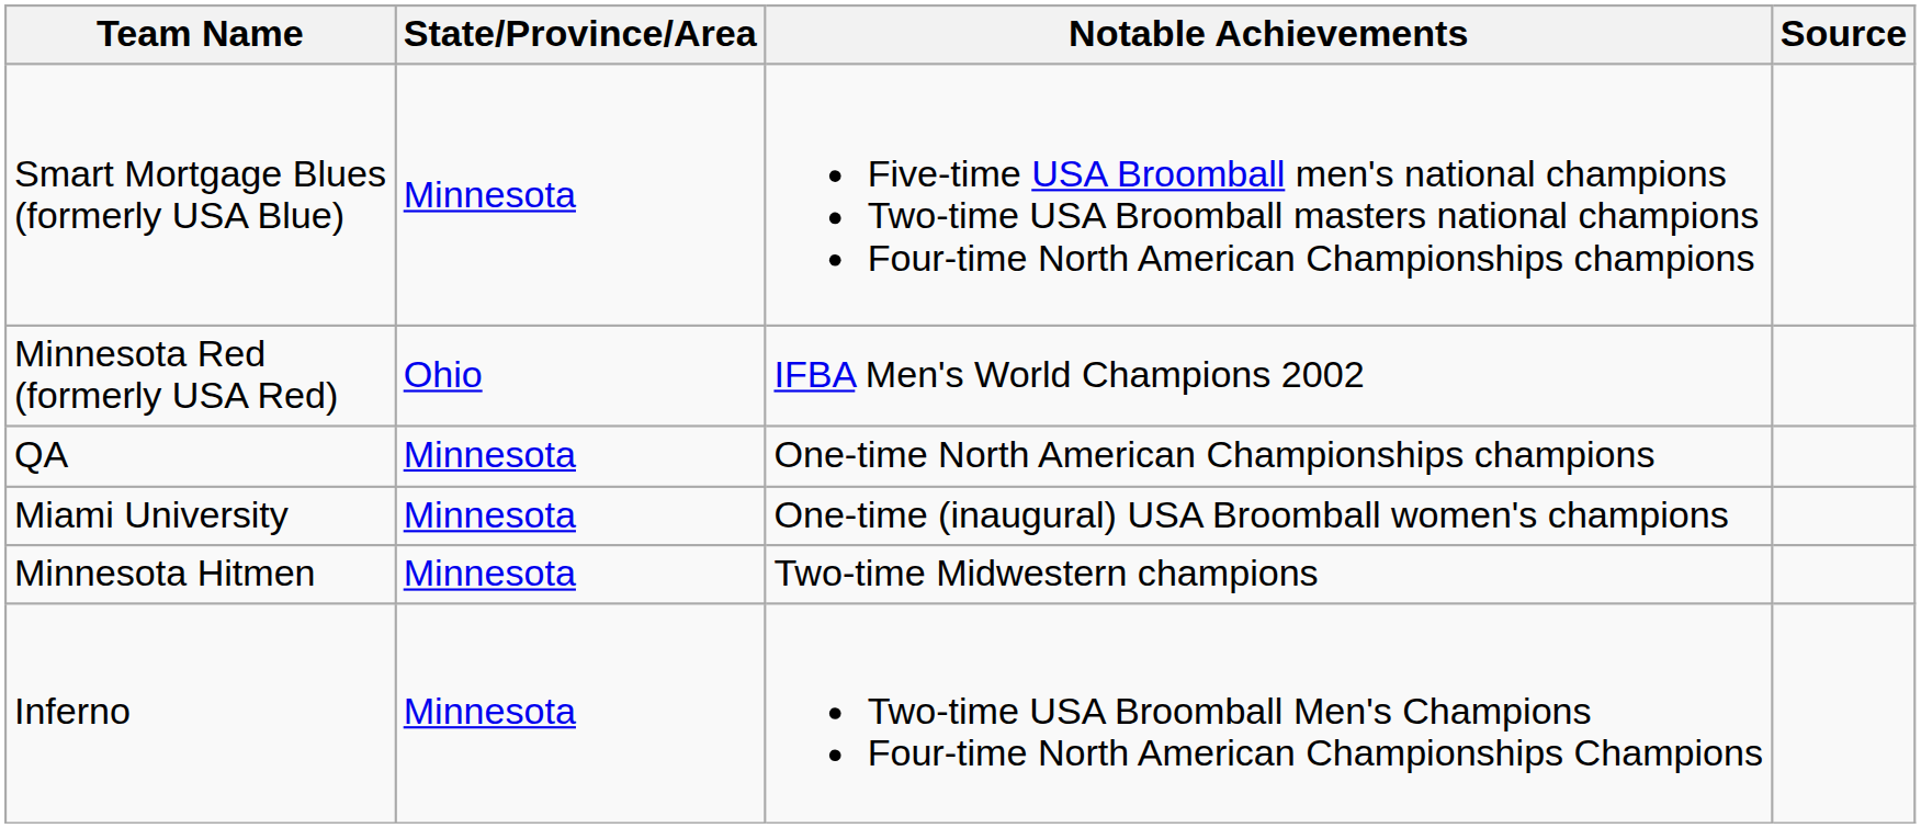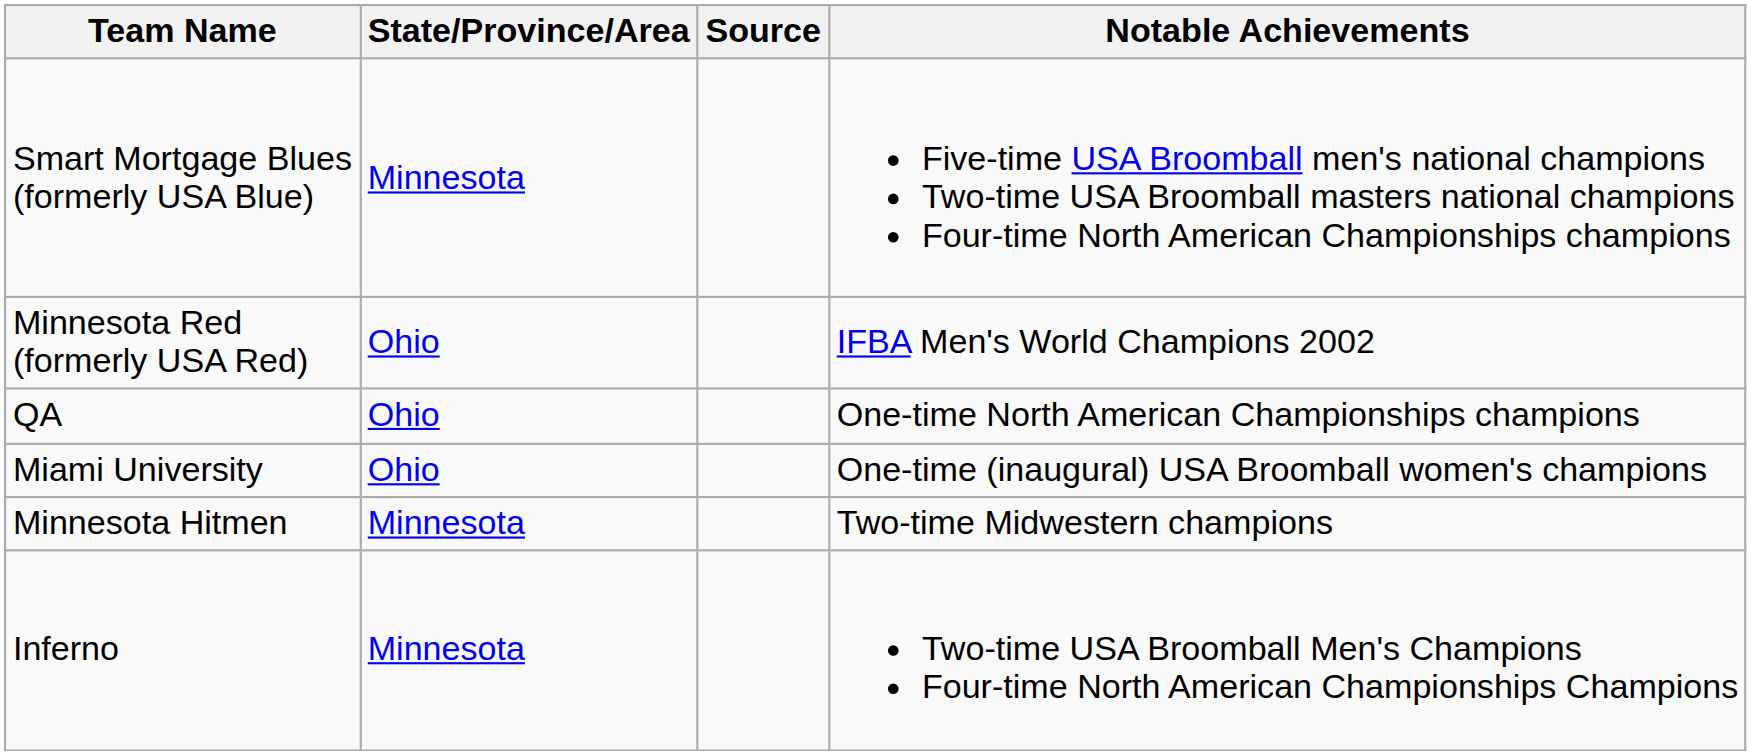 <table class="wikitable">
 <tr>
 <th>Team Name</th>
 <th>State/Province/Area</th>
+<th>Source</th>
 <th>Notable Achievements</th>
-<th>Source</th>
 </tr>
 <tr>
 <td>Smart Mortgage Blues <br>(formerly USA Blue)</td>
 <td> <a href='#'>Minnesota</a></td>
+<td></td>
 <td><br><ul><li>Five-time <a href='#'>USA Broomball</a> men's national champions</li><li>Two-time USA Broomball masters national champions</li><li>Four-time North American Championships champions</li></ul></td>
-<td></td>
 </tr>
 <tr>
 <td>Minnesota Red<br>(formerly USA Red)</td>
 <td> <a href='#'>Ohio</a></td>
+<td></td>
 <td><a href='#'>IFBA</a> Men's World Champions 2002</td>
-<td></td>
 </tr>
 <tr>
 <td>QA</td>
-<td> <a href='#'>Minnesota</a></td>
+<td> <a href='#'>Ohio</a></td>
+<td></td>
 <td>One-time North American Championships champions</td>
-<td></td>
 </tr>
 <tr>
 <td>Miami University</td>
-<td> <a href='#'>Minnesota</a></td>
+<td> <a href='#'>Ohio</a></td>
+<td></td>
 <td>One-time (inaugural) USA Broomball women's champions</td>
-<td></td>
 </tr>
 <tr>
 <td>Minnesota Hitmen</td>
 <td> <a href='#'>Minnesota</a></td>
+<td></td>
 <td>Two-time Midwestern champions</td>
-<td></td>
 </tr>
 <tr>
 <td>Inferno</td>
 <td> <a href='#'>Minnesota</a></td>
+<td></td>
 <td><br><ul><li>Two-time USA Broomball Men's Champions</li><li>Four-time North American Championships Champions</li></ul></td>
-<td></td>
 </tr>
 </table>
